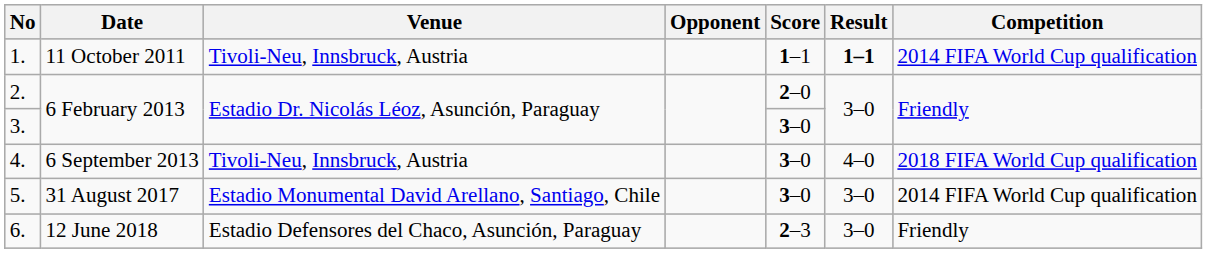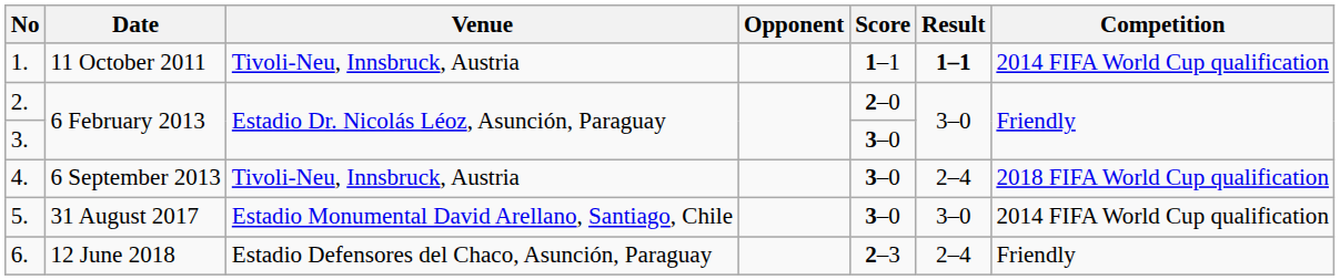 <table class="wikitable" style="font-size:85%;">
 <tr>
 <th>No</th>
 <th>Date</th>
 <th>Venue</th>
 <th>Opponent</th>
 <th>Score</th>
 <th>Result</th>
 <th>Competition</th>
 </tr>
 <tr>
 <td>1.</td>
 <td>11 October 2011</td>
 <td><a href='#'>Tivoli-Neu</a>, <a href='#'>Innsbruck</a>, Austria</td>
 <td></td>
 <td align=center><strong>1</strong>–1</td>
 <td align=center><strong>1–1</strong></td>
 <td><a href='#'>2014 FIFA World Cup qualification</a></td>
 </tr>
 <tr>
 <td>2.</td>
 <td rowspan="2">6 February 2013</td>
 <td rowspan="2"><a href='#'>Estadio Dr. Nicolás Léoz</a>, Asunción, Paraguay</td>
 <td rowspan="2"></td>
 <td align=center><strong>2</strong>–0</td>
 <td rowspan="2" style="text-align:center">3–0</td>
 <td rowspan="2"><a href='#'>Friendly</a></td>
 </tr>
 <tr>
 <td>3.</td>
 <td align=center><strong>3</strong>–0</td>
 </tr>
 <tr>
 <td>4.</td>
 <td>6 September 2013</td>
 <td><a href='#'>Tivoli-Neu</a>, <a href='#'>Innsbruck</a>, Austria</td>
 <td></td>
 <td align=center><strong>3</strong>–0</td>
-<td align=center>4–0</td>
+<td align=center>2–4</td>
 <td><a href='#'>2018 FIFA World Cup qualification</a></td>
 </tr>
 <tr>
 <td>5.</td>
 <td>31 August 2017</td>
 <td><a href='#'>Estadio Monumental David Arellano</a>, <a href='#'>Santiago</a>, Chile</td>
 <td></td>
 <td align=center><strong>3</strong>–0</td>
 <td align=center>3–0</td>
 <td>2014 FIFA World Cup qualification</td>
 </tr>
 <tr>
 <td>6.</td>
 <td>12 June 2018</td>
 <td>Estadio Defensores del Chaco, Asunción, Paraguay</td>
 <td></td>
 <td align=center><strong>2</strong>–3</td>
-<td align=center>3–0</td>
+<td align=center>2–4</td>
 <td>Friendly</td>
 </tr>
 </table>
